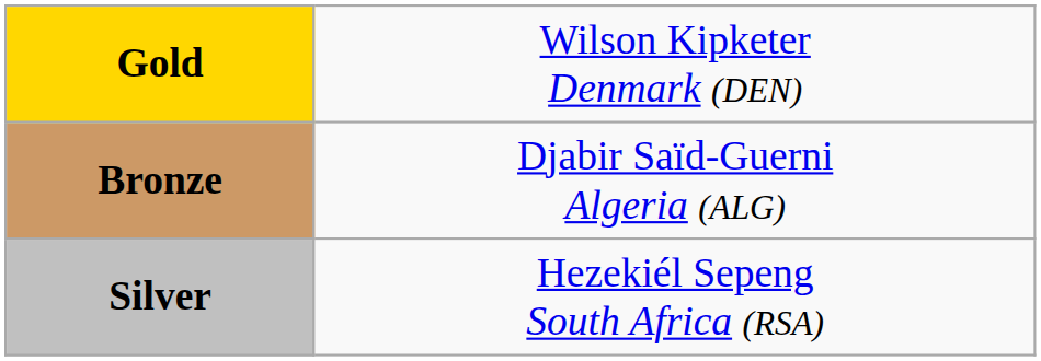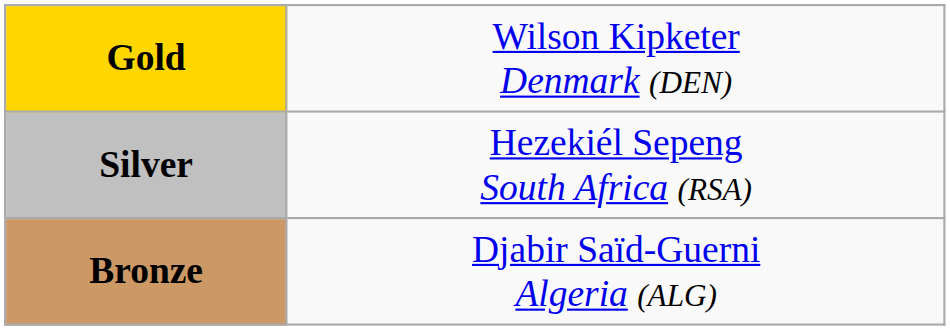 <table class="wikitable" style=" text-align:center; font-size:110%;" width="35%">
 <tr>
 <td bgcolor="gold"><strong>Gold</strong></td>
 <td> <a href='#'>Wilson Kipketer</a><br><em><a href='#'>Denmark</a> <small>(DEN)</small></em></td>
 </tr>
 <tr>
+<td bgcolor="silver"><strong>Silver</strong></td>
+<td> <a href='#'>Hezekiél Sepeng</a><br><em><a href='#'>South Africa</a> <small>(RSA)</small></em></td>
+</tr>
+<tr>
 <td bgcolor="CC9966"><strong>Bronze</strong></td>
 <td> <a href='#'>Djabir Saïd-Guerni</a><br><em><a href='#'>Algeria</a> <small>(ALG)</small></em></td>
 </tr>
-<tr>
-<td bgcolor="silver"><strong>Silver</strong></td>
-<td> <a href='#'>Hezekiél Sepeng</a><br><em><a href='#'>South Africa</a> <small>(RSA)</small></em></td>
-</tr>
 </table>
